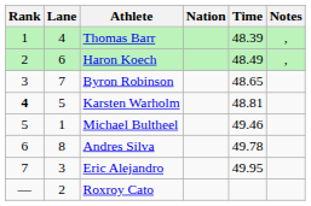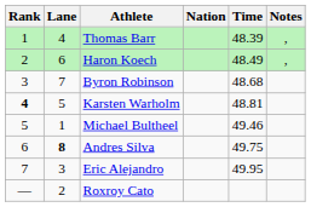 <table class="wikitable sortable" style="text-align:center">
 <tr>
 <th>Rank</th>
 <th>Lane</th>
 <th>Athlete</th>
 <th>Nation</th>
 <th>Time</th>
 <th>Notes</th>
 </tr>
 <tr bgcolor=#bbf3bb>
 <td>1</td>
 <td>4</td>
 <td align=left><a href='#'>Thomas Barr</a></td>
 <td align=left></td>
 <td>48.39</td>
 <td>, </td>
 </tr>
 <tr bgcolor=#bbf3bb>
 <td>2</td>
 <td>6</td>
 <td align=left><a href='#'>Haron Koech</a></td>
 <td align=left></td>
 <td>48.49</td>
 <td>, </td>
 </tr>
 <tr>
 <td>3</td>
 <td>7</td>
 <td align=left><a href='#'>Byron Robinson</a></td>
 <td align=left></td>
-<td>48.65</td>
+<td>48.68</td>
 <td></td>
 </tr>
 <tr>
 <td><strong>4</strong></td>
 <td>5</td>
 <td align=left><a href='#'>Karsten Warholm</a></td>
 <td align=left></td>
 <td>48.81</td>
 <td></td>
 </tr>
 <tr>
 <td>5</td>
 <td>1</td>
 <td align=left><a href='#'>Michael Bultheel</a></td>
 <td align=left></td>
 <td>49.46</td>
 <td></td>
 </tr>
 <tr>
 <td>6</td>
-<td>8</td>
+<td><strong>8</strong></td>
 <td align=left><a href='#'>Andres Silva</a></td>
 <td align=left></td>
-<td>49.78</td>
+<td>49.75</td>
 <td></td>
 </tr>
 <tr>
 <td>7</td>
 <td>3</td>
 <td align=left><a href='#'>Eric Alejandro</a></td>
 <td align=left></td>
 <td>49.95</td>
 <td></td>
 </tr>
 <tr>
 <td data-sort-value=8>—</td>
 <td>2</td>
 <td align=left><a href='#'>Roxroy Cato</a></td>
 <td align=left></td>
 <td data-sort-value=80.00></td>
 <td></td>
 </tr>
 </table>
